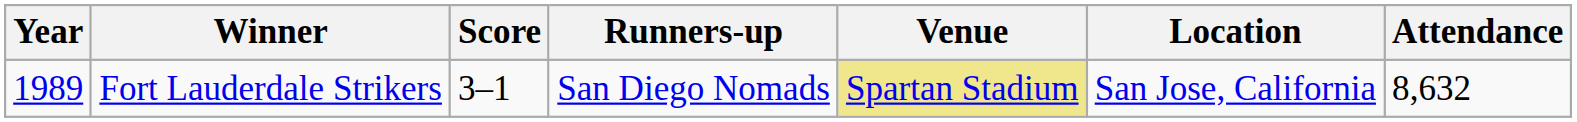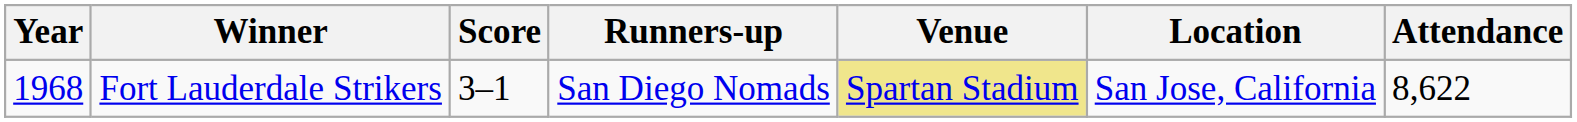 <table class="wikitable">
 <tr>
 <th>Year</th>
 <th>Winner</th>
 <th>Score</th>
 <th>Runners-up</th>
 <th>Venue</th>
 <th>Location</th>
 <th>Attendance</th>
 </tr>
 <tr>
-<td><a href='#'>1989</a></td>
+<td><a href='#'>1968</a></td>
 <td><a href='#'>Fort Lauderdale Strikers</a></td>
 <td>3–1</td>
 <td><a href='#'>San Diego Nomads</a></td>
 <td style="background: khaki;"><a href='#'>Spartan Stadium</a></td>
 <td><a href='#'>San Jose, California</a></td>
-<td>8,632</td>
+<td>8,622</td>
 </tr>
 </table>
